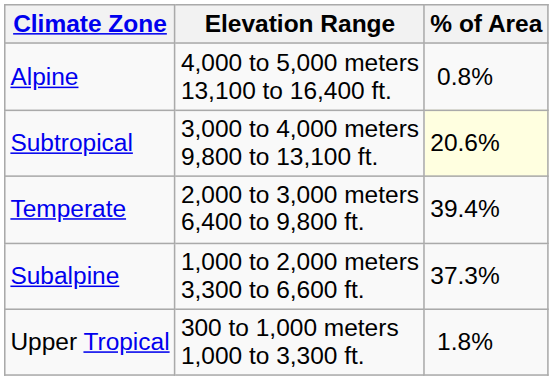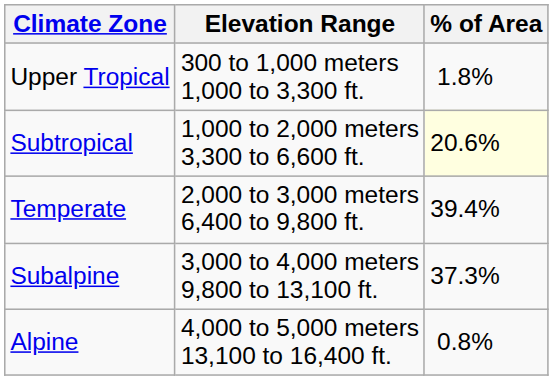 <table class="wikitable">
 <tr>
 <th><a href='#'>Climate Zone</a></th>
 <th>Elevation Range</th>
 <th>% of Area</th>
 </tr>
 <tr>
-<td><a href='#'>Alpine</a></td>
-<td>4,000 to 5,000 meters<br>13,100 to 16,400 ft.</td>
-<td> 0.8%</td>
+<td>Upper <a href='#'>Tropical</a></td>
+<td>300 to 1,000 meters<br>1,000 to 3,300 ft.</td>
+<td> 1.8%</td>
 </tr>
 <tr>
 <td><a href='#'>Subtropical</a></td>
-<td>3,000 to 4,000 meters<br>9,800 to 13,100 ft.</td>
+<td>1,000 to 2,000 meters<br>3,300 to 6,600 ft.</td>
 <td style="background: lightyellow;">20.6%</td>
 </tr>
 <tr>
 <td><a href='#'>Temperate</a></td>
 <td>2,000 to 3,000 meters<br>6,400 to 9,800 ft.</td>
 <td>39.4%</td>
 </tr>
 <tr>
 <td><a href='#'>Subalpine</a></td>
-<td>1,000 to 2,000 meters<br>3,300 to 6,600 ft.</td>
+<td>3,000 to 4,000 meters<br>9,800 to 13,100 ft.</td>
 <td>37.3%</td>
 </tr>
 <tr>
-<td>Upper <a href='#'>Tropical</a></td>
-<td>300 to 1,000 meters<br>1,000 to 3,300 ft.</td>
-<td> 1.8%</td>
+<td><a href='#'>Alpine</a></td>
+<td>4,000 to 5,000 meters<br>13,100 to 16,400 ft.</td>
+<td> 0.8%</td>
 </tr>
 </table>
